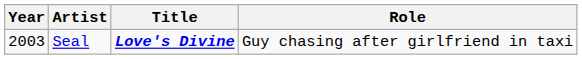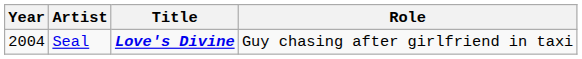 <table class="wikitable">
 <tr>
 <th>Year</th>
 <th>Artist</th>
 <th>Title</th>
 <th>Role</th>
 </tr>
 <tr>
-<td>2003</td>
+<td>2004</td>
 <td><a href='#'>Seal</a></td>
 <td><strong><em><a href='#'>Love's Divine</a></em></strong></td>
 <td>Guy chasing after girlfriend in taxi</td>
 </tr>
 </table>
